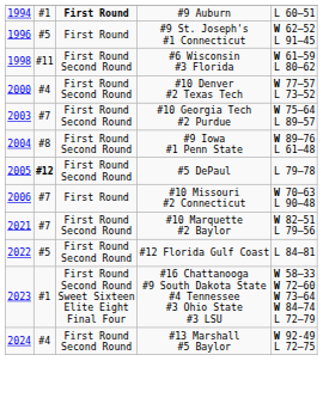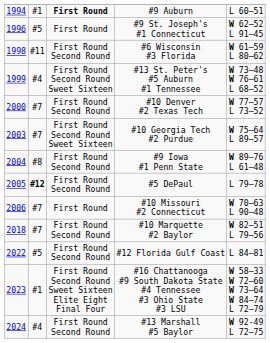 <table class="wikitable" style="text-align:center">
 <tr>
 </tr>
 <tr>
 <td rowspan=1><a href='#'>1994</a></td>
 <td>#1</td>
 <td><strong>First Round</strong></td>
 <td>#9 Auburn</td>
 <td>L 60–51</td>
 </tr>
 <tr style="text-align:center;">
 <td rowspan=1><a href='#'>1996</a></td>
 <td>#5</td>
 <td>First Round</td>
 <td>#9 St. Joseph's<br>#1 Connecticut</td>
 <td><strong>W</strong> 62–52<br>L 91–45</td>
 </tr>
 <tr style="text-align:center;">
 <td rowspan=1><a href='#'>1998</a></td>
 <td>#11</td>
 <td>First Round<br>Second Round</td>
 <td>#6 Wisconsin<br>#3 Florida</td>
 <td><strong>W</strong> 61–59<br>L 80–62</td>
 </tr>
 <tr style="text-align:center;">
+<td rowspan=1><a href='#'>1999</a></td>
+<td>#4</td>
+<td>First Round<br>Second Round<br>Sweet Sixteen</td>
+<td>#13 St. Peter's<br>#5 Auburn<br>#1 Tennessee</td>
+<td><strong>W</strong> 73–48<br><strong>W</strong> 76–61<br>L 68–52</td>
+</tr>
+<tr style="text-align:center;">
 <td rowspan=1><a href='#'>2000</a></td>
-<td>#4</td>
+<td>#7</td>
 <td>First Round<br>Second Round</td>
 <td>#10 Denver<br>#2 Texas Tech</td>
 <td><strong>W</strong> 77–57<br>L 73–52</td>
 </tr>
 <tr style="text-align:center;">
 <td rowspan=1><a href='#'>2003</a></td>
 <td>#7</td>
-<td>First Round<br>Second Round</td>
+<td>First Round<br>Second Round<br>Sweet Sixteen</td>
 <td>#10 Georgia Tech<br>#2 Purdue</td>
 <td><strong>W</strong> 75–64<br>L 89–57</td>
 </tr>
 <tr style="text-align:center;">
 <td rowspan=1><a href='#'>2004</a></td>
 <td>#8</td>
 <td>First Round<br>Second Round</td>
 <td>#9 Iowa<br>#1 Penn State</td>
 <td><strong>W</strong> 89–76<br>L 61–48</td>
 </tr>
 <tr style="text-align:center;">
 <td rowspan=1><a href='#'>2005</a></td>
 <td><strong>#12</strong></td>
 <td>First Round<br>Second Round</td>
 <td>#5 DePaul</td>
 <td>L 79–78</td>
 </tr>
 <tr style="text-align:center;">
 <td rowspan=1><a href='#'>2006</a></td>
 <td>#7</td>
 <td>First Round</td>
 <td>#10 Missouri<br>#2 Connecticut</td>
 <td><strong>W</strong> 70–63<br>L 90–48</td>
 </tr>
 <tr style="text-align:center;">
-<td rowspan=1><a href='#'>2021</a></td>
+<td rowspan=1><a href='#'>2018</a></td>
 <td>#7</td>
 <td>First Round<br>Second Round</td>
 <td>#10 Marquette <br>#2 Baylor</td>
 <td><strong>W</strong> 82–51<br>L 79–56</td>
 </tr>
 <tr style="text-align:center;">
 <td><a href='#'>2022</a></td>
 <td>#5</td>
 <td>First Round<br>Second Round</td>
 <td>#12 Florida Gulf Coast</td>
 <td>L 84–81</td>
 </tr>
 <tr style="text-align:center;">
 <td><a href='#'>2023</a></td>
 <td>#1</td>
 <td>First Round<br>Second Round<br>Sweet Sixteen<br>Elite Eight<br>Final Four</td>
 <td>#16 Chattanooga<br>#9 South Dakota State<br>#4 Tennessee<br>#3 Ohio State<br>#3 LSU</td>
 <td><strong>W</strong> 58–33<br><strong>W</strong> 72–60<br><strong>W</strong> 73–64<br><strong>W</strong> 84–74<br>L 72–79</td>
 </tr>
 <tr style="text-align:center;">
 <td><a href='#'>2024</a></td>
 <td>#4</td>
 <td>First Round<br>Second Round</td>
 <td>#13 Marshall<br>#5 Baylor</td>
 <td><strong>W</strong> 92-49 <br> L 72–75</td>
 </tr>
 </table>
